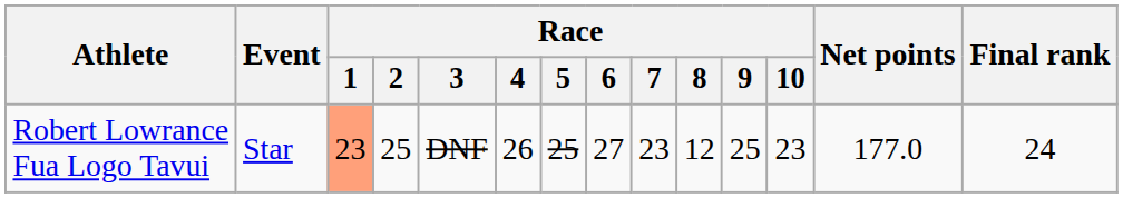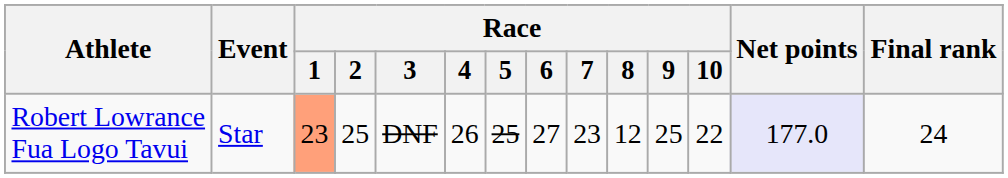 <table class="wikitable" style="font-size:90%">
 <tr>
 <th rowspan="2">Athlete</th>
 <th rowspan="2">Event</th>
 <th colspan=10>Race</th>
 <th rowspan=2>Net points</th>
 <th rowspan=2>Final rank</th>
 </tr>
 <tr style="font-size:95%">
 <th>1</th>
 <th>2</th>
 <th>3</th>
 <th>4</th>
 <th>5</th>
 <th>6</th>
 <th>7</th>
 <th>8</th>
 <th>9</th>
 <th>10</th>
 </tr>
 <tr align=center>
 <td align=left><a href='#'>Robert Lowrance</a><br> <a href='#'>Fua Logo Tavui</a></td>
 <td align=left><a href='#'>Star</a></td>
 <td style="background: lightsalmon;">23</td>
 <td>25</td>
 <td><s>DNF</s></td>
 <td>26</td>
 <td><s>25</s></td>
 <td>27</td>
 <td>23</td>
 <td>12</td>
 <td>25</td>
-<td>23</td>
-<td>177.0</td>
+<td>22</td>
+<td style="background: lavender;">177.0</td>
 <td>24</td>
 </tr>
 </table>
